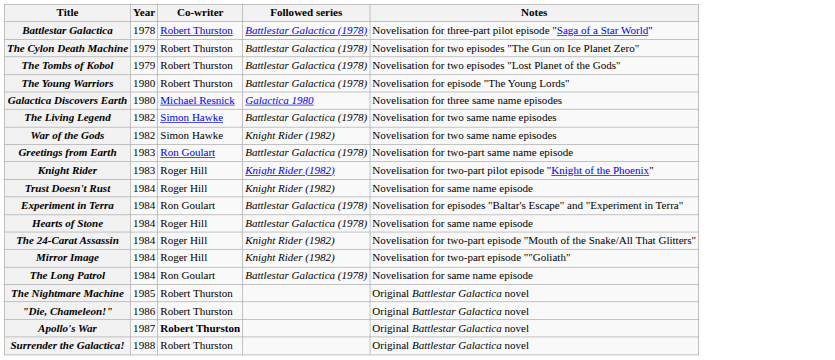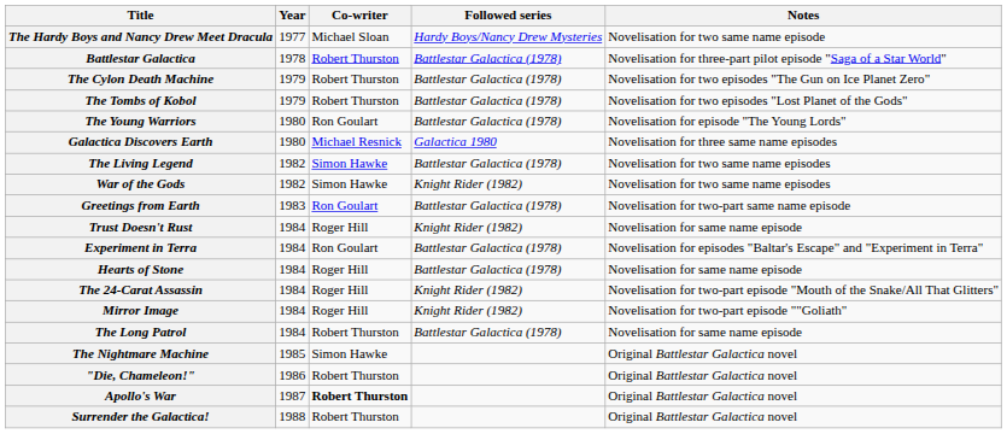 <table class="wikitable plainrowheaders sortable">
 <tr>
 <th>Title</th>
 <th>Year</th>
 <th>Co-writer</th>
 <th>Followed series</th>
 <th>Notes</th>
+</tr>
+<tr>
+<th scope="row"><em>The Hardy Boys and Nancy Drew Meet Dracula</em></th>
+<td>1977</td>
+<td>Michael Sloan</td>
+<td><em><a href='#'>Hardy Boys/Nancy Drew Mysteries</a></em></td>
+<td>Novelisation for two same name episode</td>
 </tr>
 <tr>
 <th scope="row"><em>Battlestar Galactica</em></th>
 <td>1978</td>
 <td><a href='#'>Robert Thurston</a></td>
 <td><em><a href='#'>Battlestar Galactica (1978)</a></em></td>
 <td>Novelisation for three-part pilot episode "<a href='#'>Saga of a Star World</a>"</td>
 </tr>
 <tr>
 <th scope="row"><em>The Cylon Death Machine</em></th>
 <td>1979</td>
 <td>Robert Thurston</td>
 <td><em>Battlestar Galactica (1978)</em></td>
 <td>Novelisation for two episodes "The Gun on Ice Planet Zero"</td>
 </tr>
 <tr>
 <th scope="row"><em>The Tombs of Kobol</em></th>
 <td>1979</td>
 <td>Robert Thurston</td>
 <td><em>Battlestar Galactica (1978)</em></td>
 <td>Novelisation for two episodes "Lost Planet of the Gods"</td>
 </tr>
 <tr>
 <th scope="row"><em>The Young Warriors</em></th>
 <td>1980</td>
-<td>Robert Thurston</td>
+<td>Ron Goulart</td>
 <td><em>Battlestar Galactica (1978)</em></td>
 <td>Novelisation for episode "The Young Lords"</td>
 </tr>
 <tr>
 <th scope="row"><em>Galactica Discovers Earth</em></th>
 <td>1980</td>
 <td><a href='#'>Michael Resnick</a></td>
 <td><em><a href='#'>Galactica 1980</a></em></td>
 <td>Novelisation for three same name episodes</td>
 </tr>
 <tr>
 <th scope="row"><em>The Living Legend</em></th>
 <td>1982</td>
 <td><a href='#'>Simon Hawke</a></td>
 <td><em>Battlestar Galactica (1978)</em></td>
 <td>Novelisation for two same name episodes</td>
 </tr>
 <tr>
 <th scope="row"><em>War of the Gods</em></th>
 <td>1982</td>
 <td>Simon Hawke</td>
 <td><em>Knight Rider (1982)</em></td>
 <td>Novelisation for two same name episodes</td>
 </tr>
 <tr>
 <th scope="row"><em>Greetings from Earth</em></th>
 <td>1983</td>
 <td><a href='#'>Ron Goulart</a></td>
 <td><em>Battlestar Galactica (1978)</em></td>
 <td>Novelisation for two-part same name episode</td>
-</tr>
-<tr>
-<th scope="row"><em>Knight Rider</em></th>
-<td>1983</td>
-<td>Roger Hill</td>
-<td><em><a href='#'>Knight Rider (1982)</a></em></td>
-<td>Novelisation for two-part pilot episode "<a href='#'>Knight of the Phoenix</a>"</td>
 </tr>
 <tr>
 <th scope="row"><em>Trust Doesn't Rust</em></th>
 <td>1984</td>
 <td>Roger Hill</td>
 <td><em>Knight Rider (1982)</em></td>
 <td>Novelisation for same name episode</td>
 </tr>
 <tr>
 <th scope="row"><em>Experiment in Terra</em></th>
 <td>1984</td>
 <td>Ron Goulart</td>
 <td><em>Battlestar Galactica (1978)</em></td>
 <td>Novelisation for episodes "Baltar's Escape" and "Experiment in Terra"</td>
 </tr>
 <tr>
 <th scope="row"><em>Hearts of Stone</em></th>
 <td>1984</td>
 <td>Roger Hill</td>
 <td><em>Battlestar Galactica (1978)</em></td>
 <td>Novelisation for same name episode</td>
 </tr>
 <tr>
 <th scope="row"><em>The 24-Carat Assassin</em></th>
 <td>1984</td>
 <td>Roger Hill</td>
 <td><em>Knight Rider (1982)</em></td>
 <td>Novelisation for two-part episode  "Mouth of the Snake/All That Glitters"</td>
 </tr>
 <tr>
 <th scope="row"><em>Mirror Image</em></th>
 <td>1984</td>
 <td>Roger Hill</td>
 <td><em>Knight Rider (1982)</em></td>
 <td>Novelisation for two-part episode ""Goliath"</td>
 </tr>
 <tr>
 <th scope="row"><em>The Long Patrol</em></th>
 <td>1984</td>
-<td>Ron Goulart</td>
+<td>Robert Thurston</td>
 <td><em>Battlestar Galactica (1978)</em></td>
 <td>Novelisation for same name episode</td>
 </tr>
 <tr>
 <th scope="row"><em>The Nightmare Machine</em></th>
 <td>1985</td>
-<td>Robert Thurston</td>
+<td>Simon Hawke</td>
 <td></td>
 <td>Original <em>Battlestar Galactica</em> novel</td>
 </tr>
 <tr>
 <th scope="row"><em>"Die, Chameleon!"</em></th>
 <td>1986</td>
 <td>Robert Thurston</td>
 <td></td>
 <td>Original <em>Battlestar Galactica</em> novel</td>
 </tr>
 <tr>
 <th scope="row"><em>Apollo's War</em></th>
 <td>1987</td>
 <td><strong>Robert Thurston</strong></td>
 <td></td>
 <td>Original <em>Battlestar Galactica</em> novel</td>
 </tr>
 <tr>
 <th scope="row"><em>Surrender the Galactica!</em></th>
 <td>1988</td>
 <td>Robert Thurston</td>
 <td></td>
 <td>Original <em>Battlestar Galactica</em> novel</td>
 </tr>
 </table>
